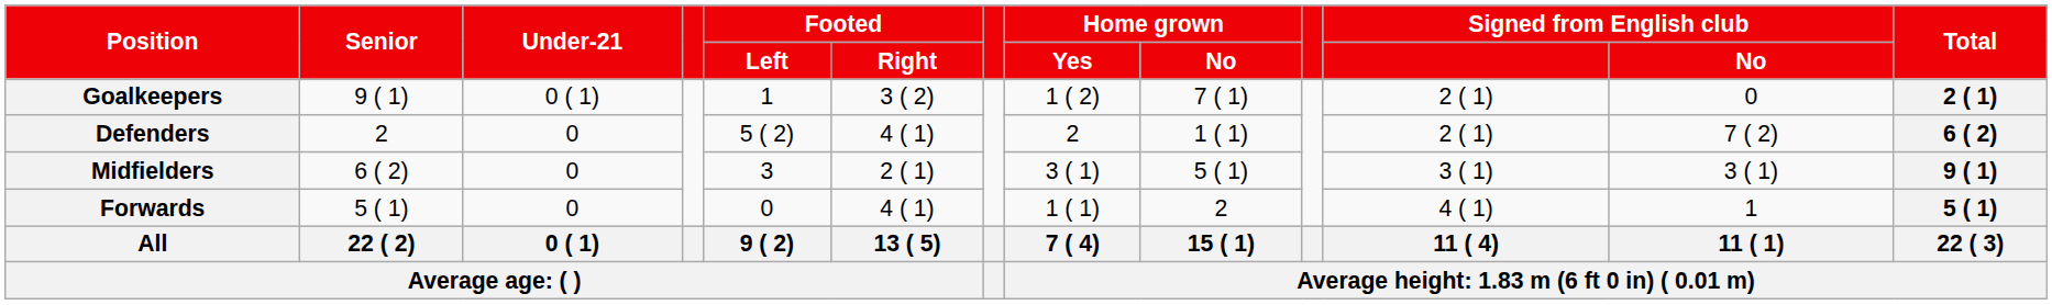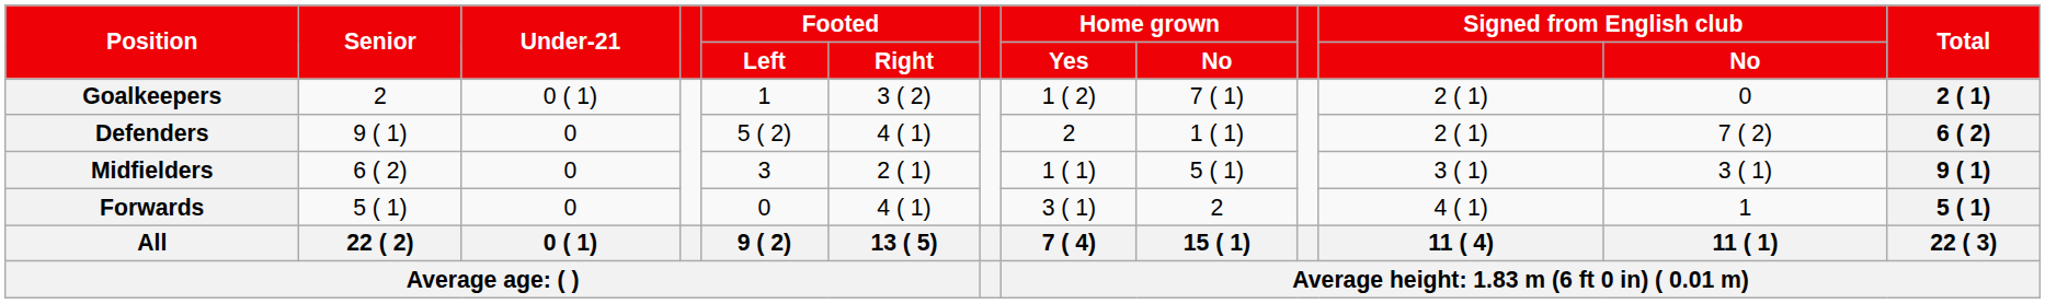 <table class="wikitable" style="text-align:center; font-size:90%; width:100%;">
 <tr>
 <th rowspan="2" style="background-color:#ee0107; color:#ffffff;">Position</th>
 <th rowspan="2" style="background-color:#ee0107; color:#ffffff;">Senior</th>
 <th rowspan="2" style="background-color:#ee0107; color:#ffffff;">Under-21</th>
 <th rowspan="2" style="background-color:#ee0107;"></th>
 <th colspan="2" style="background-color:#ee0107; color:#ffffff;">Footed</th>
 <th rowspan="2" style="background-color:#ee0107;"></th>
 <th colspan="2" style="background-color:#ee0107; color:#ffffff;">Home grown</th>
 <th rowspan="2" style="background-color:#ee0107;"></th>
 <th colspan="2" style="background-color:#ee0107; color:#ffffff;">Signed from English club</th>
 <th rowspan="2" style="background-color:#ee0107; color:#ffffff;">Total</th>
 </tr>
 <tr>
 <th style="background-color:#ee0107; color:#ffffff;">Left</th>
 <th style="background-color:#ee0107; color:#ffffff;">Right</th>
 <th style="background-color:#ee0107; color:#ffffff;">Yes</th>
 <th style="background-color:#ee0107; color:#ffffff;">No</th>
 <th style="background-color:#ee0107; color:#ffffff;"></th>
 <th style="background-color:#ee0107; color:#ffffff;">No</th>
 </tr>
 <tr>
 <th>Goalkeepers</th>
-<td>9 ( 1)</td>
+<td>2</td>
 <td>0 ( 1)</td>
 <td rowspan="4"></td>
 <td>1</td>
 <td>3 ( 2)</td>
 <td rowspan="4"></td>
 <td>1 ( 2)</td>
 <td>7 ( 1)</td>
 <td rowspan="4"></td>
 <td>2 ( 1)</td>
 <td>0</td>
 <th>2 ( 1)</th>
 </tr>
 <tr>
 <th>Defenders</th>
-<td>2</td>
+<td>9 ( 1)</td>
 <td>0</td>
 <td>5 ( 2)</td>
 <td>4 ( 1)</td>
 <td>2</td>
 <td>1 ( 1)</td>
 <td>2 ( 1)</td>
 <td>7 ( 2)</td>
 <th>6 ( 2)</th>
 </tr>
 <tr>
 <th>Midfielders</th>
 <td>6 ( 2)</td>
 <td>0</td>
 <td>3</td>
 <td>2 ( 1)</td>
-<td>3 ( 1)</td>
+<td>1 ( 1)</td>
 <td>5 ( 1)</td>
 <td>3 ( 1)</td>
 <td>3 ( 1)</td>
 <th>9 ( 1)</th>
 </tr>
 <tr>
 <th>Forwards</th>
 <td>5 ( 1)</td>
 <td>0</td>
 <td>0</td>
 <td>4 ( 1)</td>
-<td>1 ( 1)</td>
+<td>3 ( 1)</td>
 <td>2</td>
 <td>4 ( 1)</td>
 <td>1</td>
 <th>5 ( 1)</th>
 </tr>
 <tr>
 <th>All</th>
 <th>22 ( 2)</th>
 <th>0 ( 1)</th>
 <th></th>
 <th>9 ( 2)</th>
 <th>13 ( 5)</th>
 <th></th>
 <th>7 ( 4)</th>
 <th>15 ( 1)</th>
 <th></th>
 <th>11 ( 4)</th>
 <th>11 ( 1)</th>
 <th>22 ( 3)</th>
 </tr>
 <tr>
 <th colspan="6">Average age:  ( )</th>
 <th></th>
 <th colspan="6">Average height: 1.83 m (6 ft 0 in) ( 0.01 m)</th>
 </tr>
 </table>
